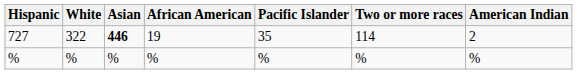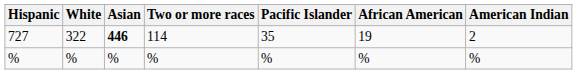 <table class="wikitable" style="margin-left:50px" style="text-align:center">
 <tr>
 <th>Hispanic</th>
 <th>White</th>
 <th>Asian</th>
+<th>Two or more races</th>
+<th>Pacific Islander</th>
 <th>African American</th>
-<th>Pacific Islander</th>
-<th>Two or more races</th>
 <th>American Indian</th>
 </tr>
 <tr>
 <td>727</td>
 <td>322</td>
 <td><strong>446</strong></td>
+<td>114</td>
+<td>35</td>
 <td>19</td>
-<td>35</td>
-<td>114</td>
 <td>2</td>
 </tr>
 <tr>
 <td>%</td>
 <td>%</td>
 <td>%</td>
 <td>%</td>
 <td>%</td>
 <td>%</td>
 <td>%</td>
 </tr>
 </table>
